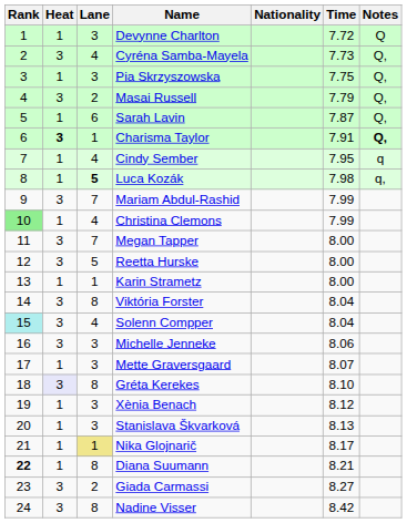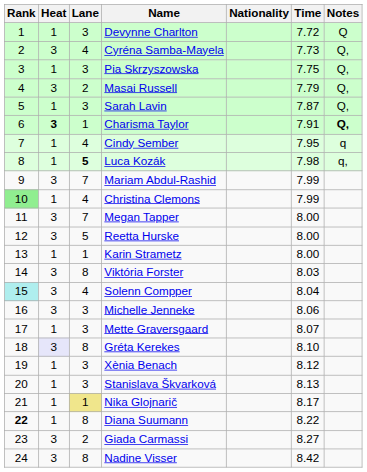 <table class="wikitable sortable" style="text-align:center">
 <tr>
 <th>Rank</th>
 <th>Heat</th>
 <th>Lane</th>
 <th>Name</th>
 <th>Nationality</th>
 <th>Time</th>
 <th>Notes</th>
 </tr>
 <tr bgcolor=ccffcc>
 <td>1</td>
 <td>1</td>
 <td>3</td>
 <td align="left"><a href='#'>Devynne Charlton</a></td>
 <td align="left"></td>
 <td>7.72</td>
 <td>Q</td>
 </tr>
 <tr bgcolor=ccffcc>
 <td>2</td>
 <td>3</td>
 <td>4</td>
 <td align="left"><a href='#'>Cyréna Samba-Mayela</a></td>
 <td align="left"></td>
 <td>7.73</td>
 <td>Q, </td>
 </tr>
 <tr bgcolor=ccffcc>
 <td>3</td>
 <td>1</td>
 <td>3</td>
 <td align="left"><a href='#'>Pia Skrzyszowska</a></td>
 <td align="left"></td>
 <td>7.75</td>
 <td>Q, </td>
 </tr>
 <tr bgcolor=ccffcc>
 <td>4</td>
 <td>3</td>
 <td>2</td>
 <td align="left"><a href='#'>Masai Russell</a></td>
 <td align="left"></td>
 <td>7.79</td>
 <td>Q, </td>
 </tr>
 <tr bgcolor=ccffcc>
 <td>5</td>
 <td>1</td>
-<td>6</td>
+<td>3</td>
 <td align="left"><a href='#'>Sarah Lavin</a></td>
 <td align="left"></td>
 <td>7.87</td>
 <td>Q, </td>
 </tr>
 <tr bgcolor=ccffcc>
 <td>6</td>
 <td><strong>3</strong></td>
 <td>1</td>
 <td align="left"><a href='#'>Charisma Taylor</a></td>
 <td align="left"></td>
 <td>7.91</td>
 <td><strong>Q, </strong></td>
 </tr>
 <tr bgcolor=ddffdd>
 <td>7</td>
 <td>1</td>
 <td>4</td>
 <td align="left"><a href='#'>Cindy Sember</a></td>
 <td align="left"></td>
 <td>7.95</td>
 <td>q</td>
 </tr>
 <tr bgcolor=ddffdd>
 <td>8</td>
 <td>1</td>
 <td><strong>5</strong></td>
 <td align="left"><a href='#'>Luca Kozák</a></td>
 <td align="left"></td>
 <td>7.98</td>
 <td>q, </td>
 </tr>
 <tr>
 <td>9</td>
 <td>3</td>
 <td>7</td>
 <td align="left"><a href='#'>Mariam Abdul-Rashid</a></td>
 <td align="left"></td>
 <td>7.99</td>
 <td></td>
 </tr>
 <tr>
 <td style="background: lightgreen;">10</td>
 <td>1</td>
 <td>4</td>
 <td align="left"><a href='#'>Christina Clemons</a></td>
 <td align="left"></td>
 <td>7.99</td>
 <td></td>
 </tr>
 <tr>
 <td>11</td>
 <td>3</td>
 <td>7</td>
 <td align="left"><a href='#'>Megan Tapper</a></td>
 <td align="left"></td>
 <td>8.00</td>
 <td></td>
 </tr>
 <tr>
 <td>12</td>
 <td>3</td>
 <td>5</td>
 <td align="left"><a href='#'>Reetta Hurske</a></td>
 <td align="left"></td>
 <td>8.00</td>
 <td></td>
 </tr>
 <tr>
 <td>13</td>
 <td>1</td>
 <td>1</td>
 <td align="left"><a href='#'>Karin Strametz</a></td>
 <td align="left"></td>
 <td>8.00</td>
 <td></td>
 </tr>
 <tr>
 <td>14</td>
 <td>3</td>
 <td>8</td>
 <td align="left"><a href='#'>Viktória Forster</a></td>
 <td align="left"></td>
-<td>8.04</td>
+<td>8.03</td>
 <td></td>
 </tr>
 <tr>
 <td style="background: paleturquoise;">15</td>
 <td>3</td>
 <td>4</td>
 <td align="left"><a href='#'>Solenn Compper</a></td>
 <td align="left"></td>
 <td>8.04</td>
 <td></td>
 </tr>
 <tr>
 <td>16</td>
 <td>3</td>
 <td>3</td>
 <td align="left"><a href='#'>Michelle Jenneke</a></td>
 <td align="left"></td>
 <td>8.06</td>
 <td></td>
 </tr>
 <tr>
 <td>17</td>
 <td>1</td>
 <td>3</td>
 <td align="left"><a href='#'>Mette Graversgaard</a></td>
 <td align="left"></td>
 <td>8.07</td>
 <td></td>
 </tr>
 <tr>
 <td>18</td>
 <td style="background: lavender;">3</td>
 <td>8</td>
 <td align="left"><a href='#'>Gréta Kerekes</a></td>
 <td align="left"></td>
 <td>8.10</td>
 <td></td>
 </tr>
 <tr>
 <td>19</td>
 <td>1</td>
 <td>3</td>
 <td align="left"><a href='#'>Xènia Benach</a></td>
 <td align="left"></td>
 <td>8.12</td>
 <td></td>
 </tr>
 <tr>
 <td>20</td>
 <td>1</td>
 <td>3</td>
 <td align="left"><a href='#'>Stanislava Škvarková</a></td>
 <td align="left"></td>
 <td>8.13</td>
 <td></td>
 </tr>
 <tr>
 <td>21</td>
 <td>1</td>
 <td style="background: khaki;">1</td>
 <td align="left"><a href='#'>Nika Glojnarič</a></td>
 <td align="left"></td>
 <td>8.17</td>
 <td></td>
 </tr>
 <tr>
 <td><strong>22</strong></td>
 <td>1</td>
 <td>8</td>
 <td align="left"><a href='#'>Diana Suumann</a></td>
 <td align="left"></td>
-<td>8.21</td>
+<td>8.22</td>
 <td></td>
 </tr>
 <tr>
 <td>23</td>
 <td>3</td>
 <td>2</td>
 <td align="left"><a href='#'>Giada Carmassi</a></td>
 <td align="left"></td>
 <td>8.27</td>
 <td></td>
 </tr>
 <tr>
 <td>24</td>
 <td>3</td>
 <td>8</td>
 <td align="left"><a href='#'>Nadine Visser</a></td>
 <td align="left"></td>
 <td>8.42</td>
 <td></td>
 </tr>
 </table>
